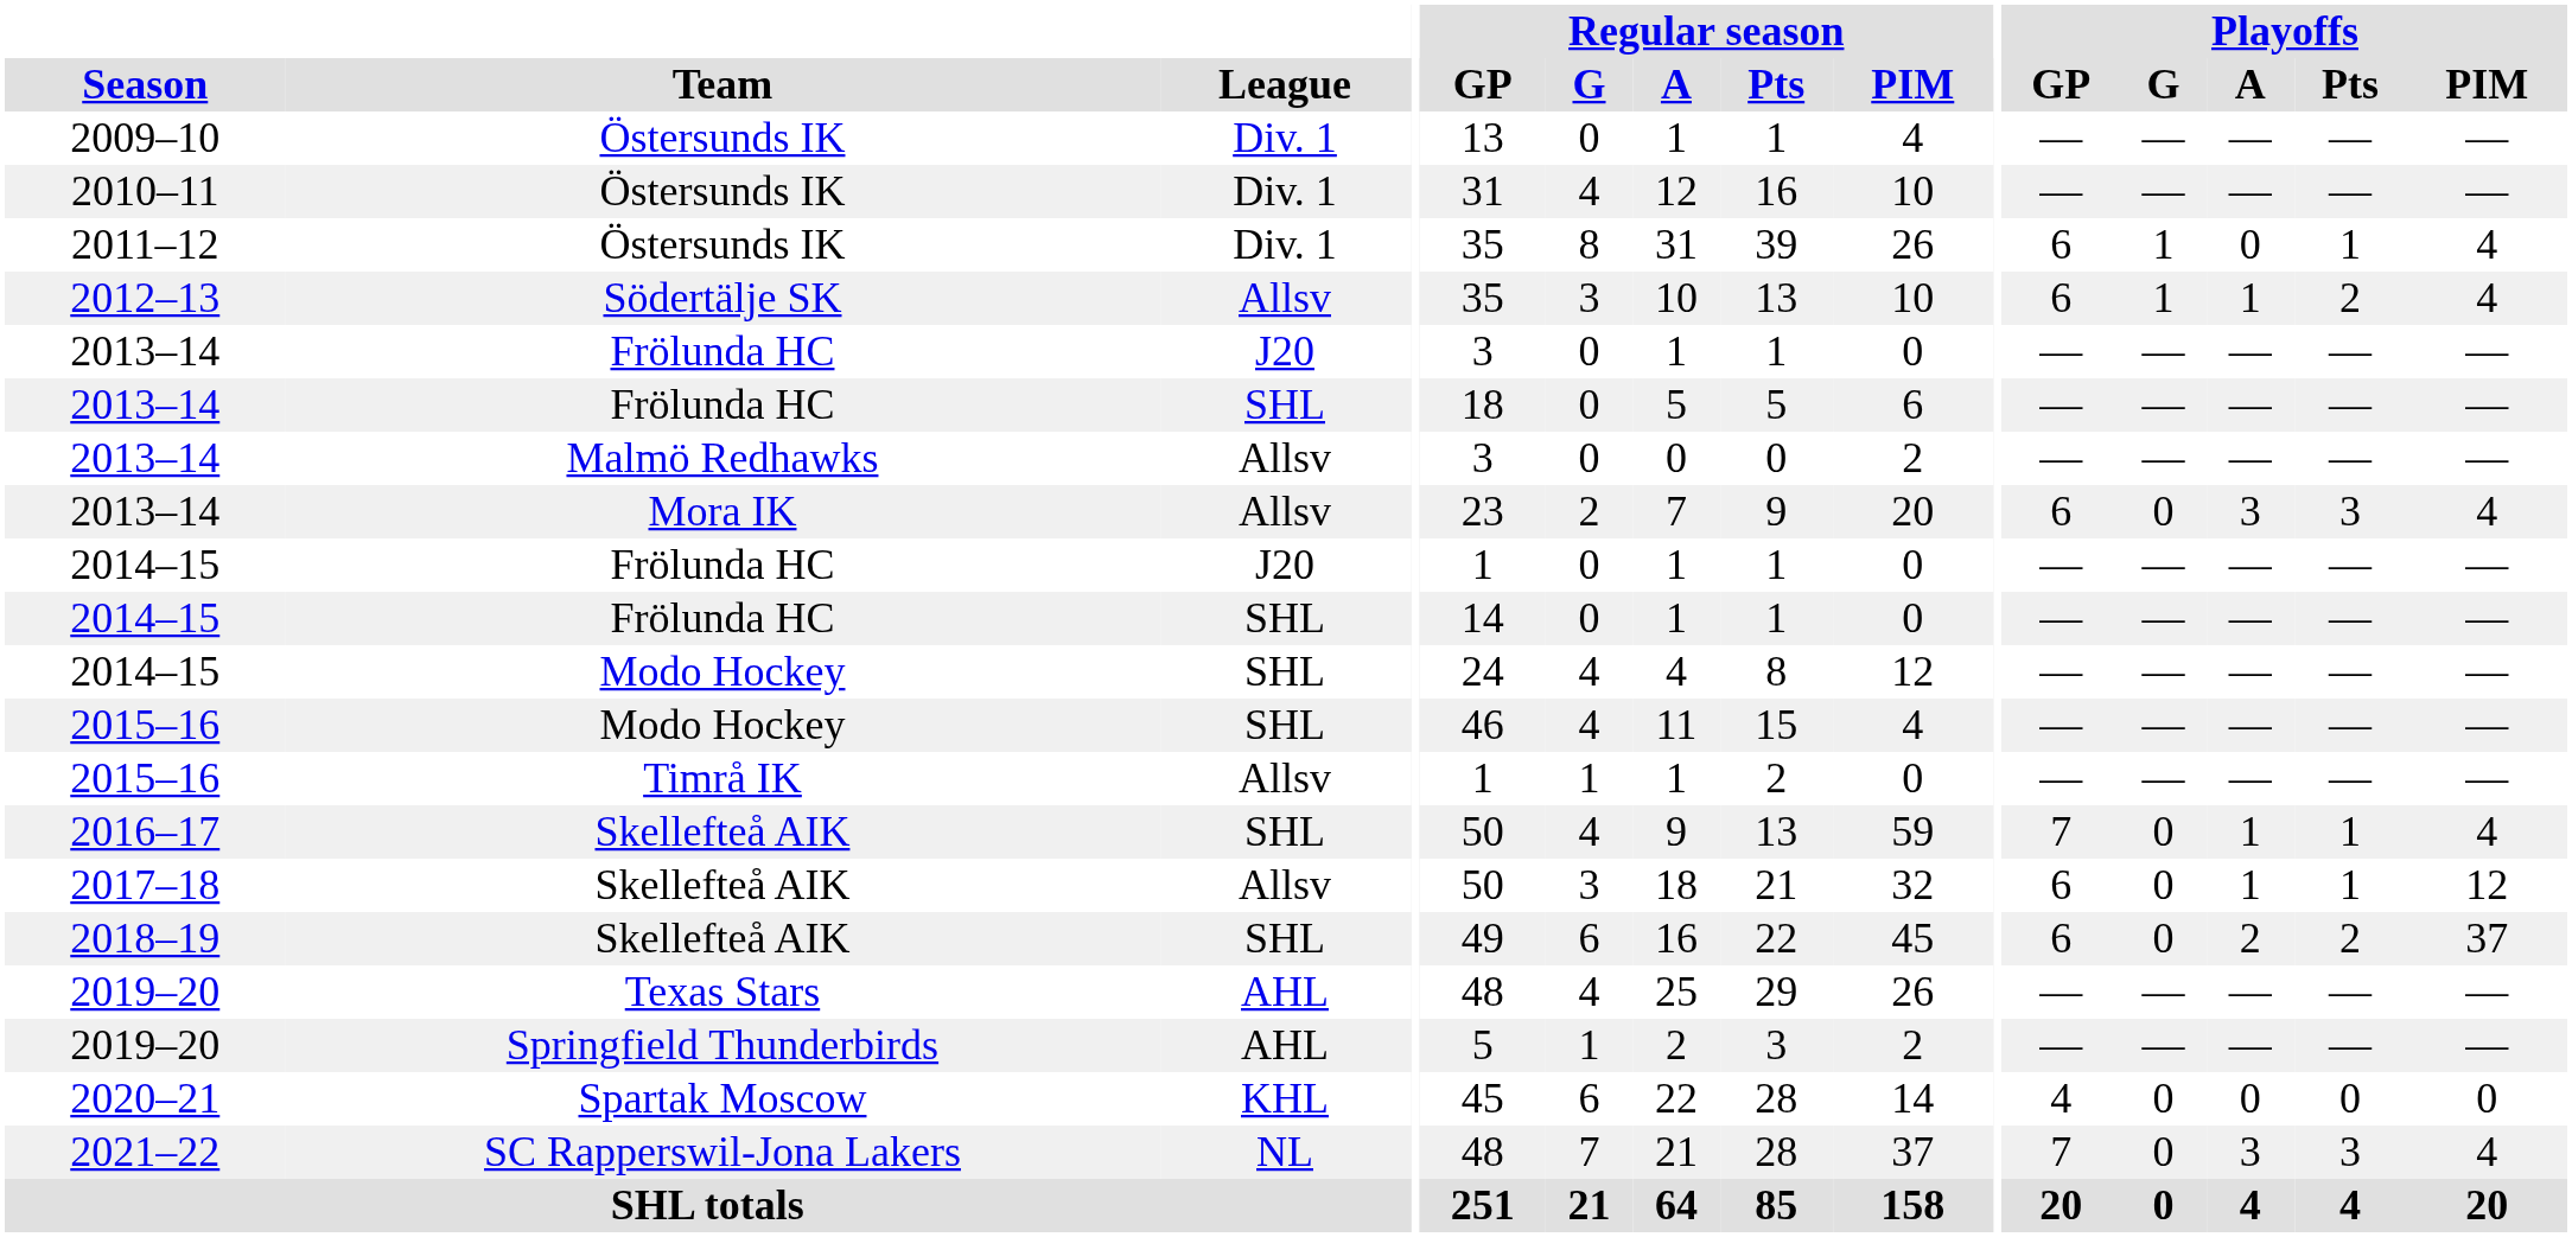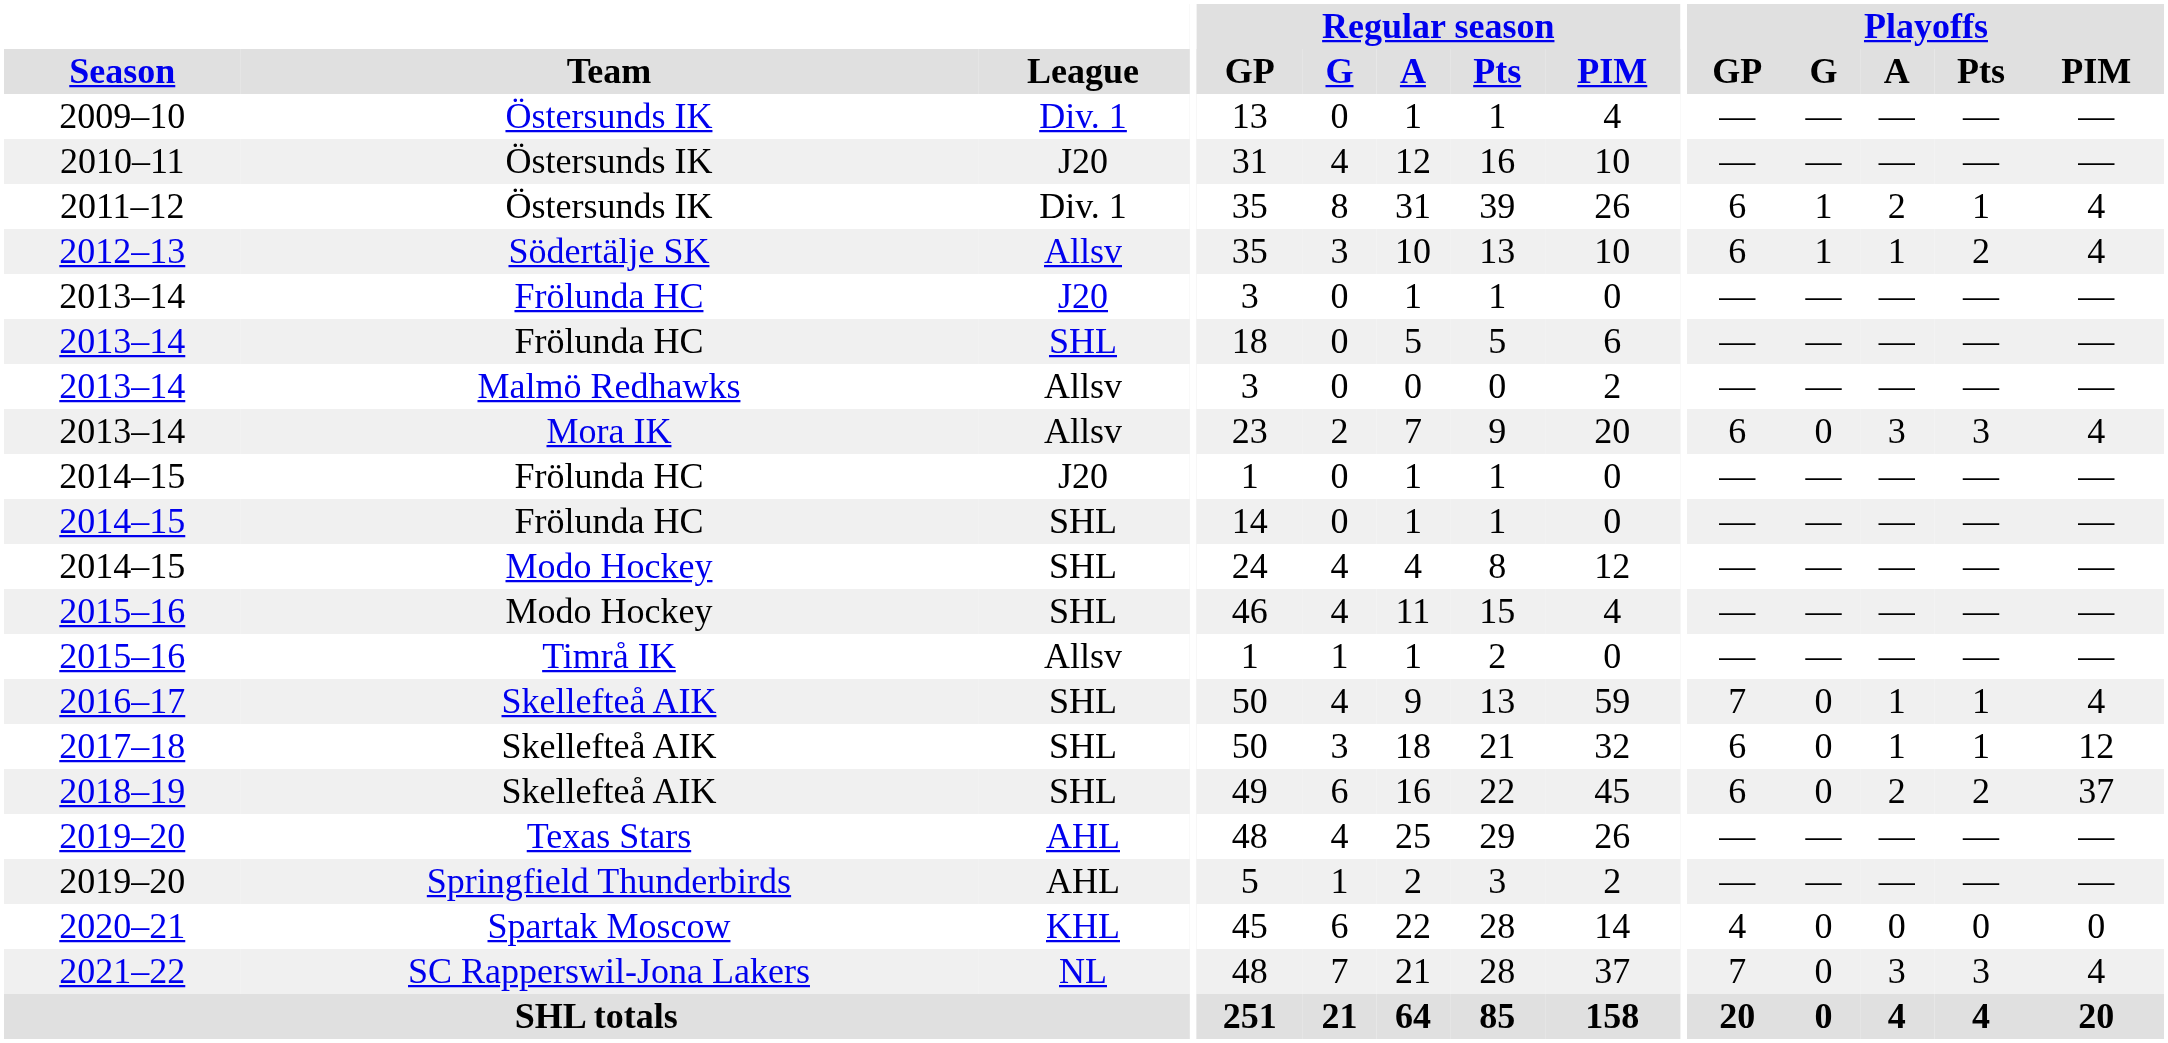 <table border="0" cellpadding="1" cellspacing="0" style="text-align:center; width:60em">
 <tr bgcolor="#e0e0e0">
 <th colspan="3" bgcolor="#ffffff"></th>
 <th rowspan="99" bgcolor="#ffffff"></th>
 <th colspan="5"><a href='#'>Regular season</a></th>
 <th rowspan="99" bgcolor="#ffffff"></th>
 <th colspan="5"><a href='#'>Playoffs</a></th>
 </tr>
 <tr bgcolor="#e0e0e0">
 <th><a href='#'>Season</a></th>
 <th>Team</th>
 <th>League</th>
 <th>GP</th>
 <th><a href='#'>G</a></th>
 <th><a href='#'>A</a></th>
 <th><a href='#'>Pts</a></th>
 <th><a href='#'>PIM</a></th>
 <th>GP</th>
 <th>G</th>
 <th>A</th>
 <th>Pts</th>
 <th>PIM</th>
 </tr>
 <tr>
 <td>2009–10</td>
 <td><a href='#'>Östersunds IK</a></td>
 <td><a href='#'>Div. 1</a></td>
 <td>13</td>
 <td>0</td>
 <td>1</td>
 <td>1</td>
 <td>4</td>
 <td>—</td>
 <td>—</td>
 <td>—</td>
 <td>—</td>
 <td>—</td>
 </tr>
 <tr bgcolor="#f0f0f0">
 <td>2010–11</td>
 <td>Östersunds IK</td>
-<td>Div. 1</td>
+<td>J20</td>
 <td>31</td>
 <td>4</td>
 <td>12</td>
 <td>16</td>
 <td>10</td>
 <td>—</td>
 <td>—</td>
 <td>—</td>
 <td>—</td>
 <td>—</td>
 </tr>
 <tr>
 <td>2011–12</td>
 <td>Östersunds IK</td>
 <td>Div. 1</td>
 <td>35</td>
 <td>8</td>
 <td>31</td>
 <td>39</td>
 <td>26</td>
 <td>6</td>
 <td>1</td>
-<td>0</td>
+<td>2</td>
 <td>1</td>
 <td>4</td>
 </tr>
 <tr bgcolor="#f0f0f0">
 <td><a href='#'>2012–13</a></td>
 <td><a href='#'>Södertälje SK</a></td>
 <td><a href='#'>Allsv</a></td>
 <td>35</td>
 <td>3</td>
 <td>10</td>
 <td>13</td>
 <td>10</td>
 <td>6</td>
 <td>1</td>
 <td>1</td>
 <td>2</td>
 <td>4</td>
 </tr>
 <tr>
 <td>2013–14</td>
 <td><a href='#'>Frölunda HC</a></td>
 <td><a href='#'>J20</a></td>
 <td>3</td>
 <td>0</td>
 <td>1</td>
 <td>1</td>
 <td>0</td>
 <td>—</td>
 <td>—</td>
 <td>—</td>
 <td>—</td>
 <td>—</td>
 </tr>
 <tr bgcolor="#f0f0f0">
 <td><a href='#'>2013–14</a></td>
 <td>Frölunda HC</td>
 <td><a href='#'>SHL</a></td>
 <td>18</td>
 <td>0</td>
 <td>5</td>
 <td>5</td>
 <td>6</td>
 <td>—</td>
 <td>—</td>
 <td>—</td>
 <td>—</td>
 <td>—</td>
 </tr>
 <tr>
 <td><a href='#'>2013–14</a></td>
 <td><a href='#'>Malmö Redhawks</a></td>
 <td>Allsv</td>
 <td>3</td>
 <td>0</td>
 <td>0</td>
 <td>0</td>
 <td>2</td>
 <td>—</td>
 <td>—</td>
 <td>—</td>
 <td>—</td>
 <td>—</td>
 </tr>
 <tr bgcolor="#f0f0f0">
 <td>2013–14</td>
 <td><a href='#'>Mora IK</a></td>
 <td>Allsv</td>
 <td>23</td>
 <td>2</td>
 <td>7</td>
 <td>9</td>
 <td>20</td>
 <td>6</td>
 <td>0</td>
 <td>3</td>
 <td>3</td>
 <td>4</td>
 </tr>
 <tr>
 <td>2014–15</td>
 <td>Frölunda HC</td>
 <td>J20</td>
 <td>1</td>
 <td>0</td>
 <td>1</td>
 <td>1</td>
 <td>0</td>
 <td>—</td>
 <td>—</td>
 <td>—</td>
 <td>—</td>
 <td>—</td>
 </tr>
 <tr bgcolor="#f0f0f0">
 <td><a href='#'>2014–15</a></td>
 <td>Frölunda HC</td>
 <td>SHL</td>
 <td>14</td>
 <td>0</td>
 <td>1</td>
 <td>1</td>
 <td>0</td>
 <td>—</td>
 <td>—</td>
 <td>—</td>
 <td>—</td>
 <td>—</td>
 </tr>
 <tr>
 <td>2014–15</td>
 <td><a href='#'>Modo Hockey</a></td>
 <td>SHL</td>
 <td>24</td>
 <td>4</td>
 <td>4</td>
 <td>8</td>
 <td>12</td>
 <td>—</td>
 <td>—</td>
 <td>—</td>
 <td>—</td>
 <td>—</td>
 </tr>
 <tr bgcolor="#f0f0f0">
 <td><a href='#'>2015–16</a></td>
 <td>Modo Hockey</td>
 <td>SHL</td>
 <td>46</td>
 <td>4</td>
 <td>11</td>
 <td>15</td>
 <td>4</td>
 <td>—</td>
 <td>—</td>
 <td>—</td>
 <td>—</td>
 <td>—</td>
 </tr>
 <tr>
 <td><a href='#'>2015–16</a></td>
 <td><a href='#'>Timrå IK</a></td>
 <td>Allsv</td>
 <td>1</td>
 <td>1</td>
 <td>1</td>
 <td>2</td>
 <td>0</td>
 <td>—</td>
 <td>—</td>
 <td>—</td>
 <td>—</td>
 <td>—</td>
 </tr>
 <tr bgcolor="#f0f0f0">
 <td><a href='#'>2016–17</a></td>
 <td><a href='#'>Skellefteå AIK</a></td>
 <td>SHL</td>
 <td>50</td>
 <td>4</td>
 <td>9</td>
 <td>13</td>
 <td>59</td>
 <td>7</td>
 <td>0</td>
 <td>1</td>
 <td>1</td>
 <td>4</td>
 </tr>
 <tr>
 <td><a href='#'>2017–18</a></td>
 <td>Skellefteå AIK</td>
-<td>Allsv</td>
+<td>SHL</td>
 <td>50</td>
 <td>3</td>
 <td>18</td>
 <td>21</td>
 <td>32</td>
 <td>6</td>
 <td>0</td>
 <td>1</td>
 <td>1</td>
 <td>12</td>
 </tr>
 <tr bgcolor="#f0f0f0">
 <td><a href='#'>2018–19</a></td>
 <td>Skellefteå AIK</td>
 <td>SHL</td>
 <td>49</td>
 <td>6</td>
 <td>16</td>
 <td>22</td>
 <td>45</td>
 <td>6</td>
 <td>0</td>
 <td>2</td>
 <td>2</td>
 <td>37</td>
 </tr>
 <tr>
 <td><a href='#'>2019–20</a></td>
 <td><a href='#'>Texas Stars</a></td>
 <td><a href='#'>AHL</a></td>
 <td>48</td>
 <td>4</td>
 <td>25</td>
 <td>29</td>
 <td>26</td>
 <td>—</td>
 <td>—</td>
 <td>—</td>
 <td>—</td>
 <td>—</td>
 </tr>
 <tr bgcolor="#f0f0f0">
 <td>2019–20</td>
 <td><a href='#'>Springfield Thunderbirds</a></td>
 <td>AHL</td>
 <td>5</td>
 <td>1</td>
 <td>2</td>
 <td>3</td>
 <td>2</td>
 <td>—</td>
 <td>—</td>
 <td>—</td>
 <td>—</td>
 <td>—</td>
 </tr>
 <tr>
 <td><a href='#'>2020–21</a></td>
 <td><a href='#'>Spartak Moscow</a></td>
 <td><a href='#'>KHL</a></td>
 <td>45</td>
 <td>6</td>
 <td>22</td>
 <td>28</td>
 <td>14</td>
 <td>4</td>
 <td>0</td>
 <td>0</td>
 <td>0</td>
 <td>0</td>
 </tr>
 <tr bgcolor="#f0f0f0">
 <td><a href='#'>2021–22</a></td>
 <td><a href='#'>SC Rapperswil-Jona Lakers</a></td>
 <td><a href='#'>NL</a></td>
 <td>48</td>
 <td>7</td>
 <td>21</td>
 <td>28</td>
 <td>37</td>
 <td>7</td>
 <td>0</td>
 <td>3</td>
 <td>3</td>
 <td>4</td>
 </tr>
 <tr bgcolor="#e0e0e0">
 <th colspan="3">SHL totals</th>
 <th>251</th>
 <th>21</th>
 <th>64</th>
 <th>85</th>
 <th>158</th>
 <th>20</th>
 <th>0</th>
 <th>4</th>
 <th>4</th>
 <th>20</th>
 </tr>
 </table>
